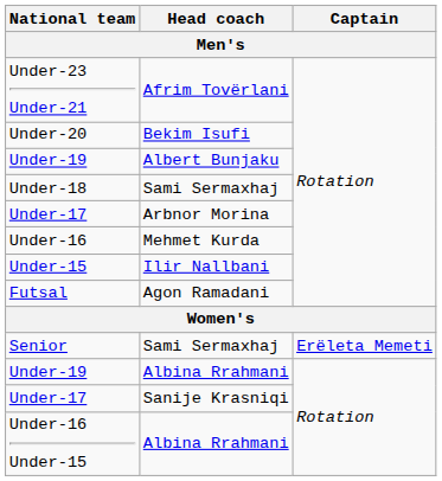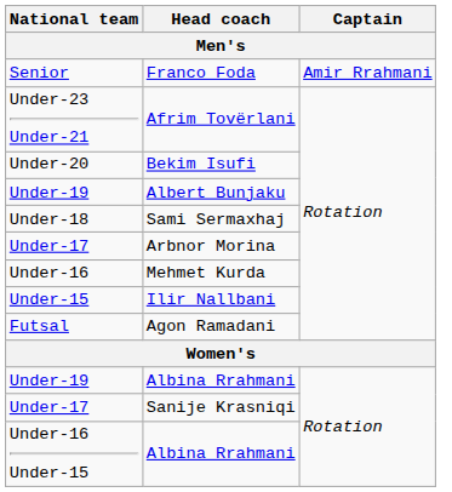 <table class="wikitable">
 <tr>
 <th>National team</th>
 <th>Head coach</th>
 <th>Captain</th>
 </tr>
 <tr>
 <th colspan="3">Men's</th>
+</tr>
+<tr>
+<td><a href='#'>Senior</a></td>
+<td> <a href='#'>Franco Foda</a></td>
+<td><a href='#'>Amir Rrahmani</a></td>
 </tr>
 <tr>
 <td>Under-23<hr><a href='#'>Under-21</a></td>
 <td> <a href='#'>Afrim Tovërlani</a></td>
 <td rowspan="8"><em>Rotation</em></td>
 </tr>
 <tr>
 <td>Under-20</td>
 <td> <a href='#'>Bekim Isufi</a></td>
 </tr>
 <tr>
 <td><a href='#'>Under-19</a></td>
 <td> <a href='#'>Albert Bunjaku</a></td>
 </tr>
 <tr>
 <td>Under-18</td>
 <td> Sami Sermaxhaj</td>
 </tr>
 <tr>
 <td><a href='#'>Under-17</a></td>
 <td> Arbnor Morina</td>
 </tr>
 <tr>
 <td>Under-16</td>
 <td> Mehmet Kurda</td>
 </tr>
 <tr>
 <td><a href='#'>Under-15</a></td>
 <td> <a href='#'>Ilir Nallbani</a></td>
 </tr>
 <tr>
 <td><a href='#'>Futsal</a></td>
 <td> Agon Ramadani</td>
 </tr>
 <tr>
 <th colspan="3">Women's</th>
 </tr>
 <tr>
-<td><a href='#'>Senior</a></td>
-<td> Sami Sermaxhaj</td>
-<td><a href='#'>Erëleta Memeti</a></td>
-</tr>
-<tr>
 <td><a href='#'>Under-19</a></td>
 <td> <a href='#'>Albina Rrahmani</a></td>
 <td rowspan="3"><em>Rotation</em></td>
 </tr>
 <tr>
 <td><a href='#'>Under-17</a></td>
 <td> Sanije Krasniqi</td>
 </tr>
 <tr>
 <td>Under-16<hr>Under-15</td>
 <td> <a href='#'>Albina Rrahmani</a></td>
 </tr>
 </table>
